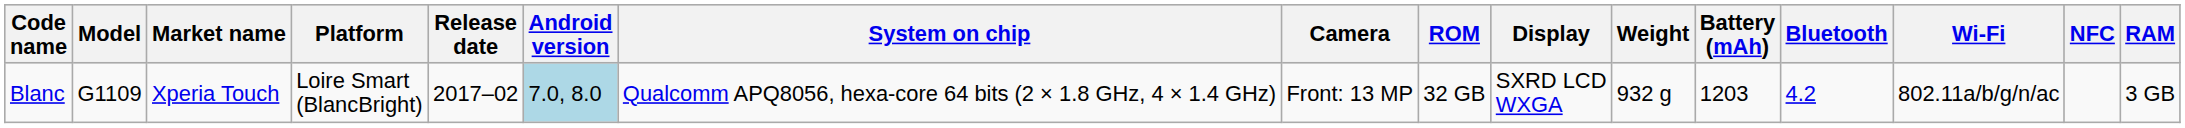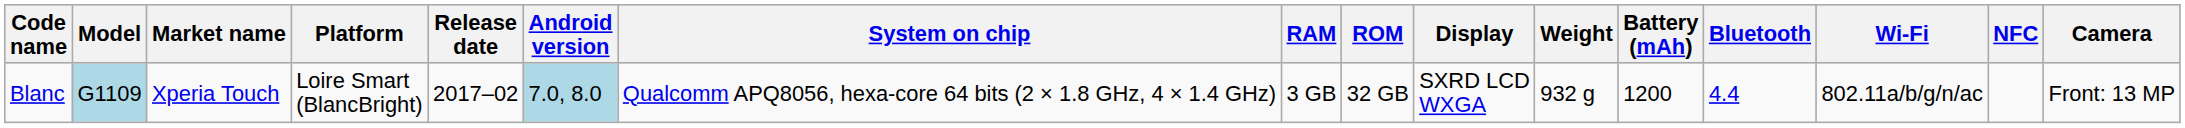 <table class="wikitable sortable" style="font-size:85%;">
 <tr>
 <th>Code<br>name</th>
 <th>Model</th>
 <th>Market name</th>
 <th>Platform</th>
 <th>Release<br>date</th>
 <th><a href='#'>Android<br>version</a></th>
 <th><a href='#'>System on chip</a></th>
-<th>Camera</th>
+<th><a href='#'>RAM</a></th>
 <th><a href='#'>ROM</a></th>
 <th>Display</th>
 <th>Weight</th>
 <th>Battery<br>(<a href='#'>mAh</a>)</th>
 <th><a href='#'>Bluetooth</a></th>
 <th><a href='#'>Wi-Fi</a></th>
 <th><a href='#'>NFC</a></th>
-<th><a href='#'>RAM</a></th>
+<th>Camera</th>
 </tr>
 <tr>
 <td><a href='#'>Blanc</a></td>
-<td>G1109</td>
+<td style="background: lightblue;">G1109</td>
 <td><a href='#'>Xperia Touch</a></td>
 <td>Loire Smart<br>(BlancBright)</td>
 <td>2017–02</td>
 <td style="background: lightblue;">7.0, 8.0</td>
 <td><a href='#'>Qualcomm</a> APQ8056, hexa-core 64 bits (2 × 1.8 GHz, 4 × 1.4 GHz)</td>
-<td>Front: 13 MP</td>
+<td>3 GB</td>
 <td>32 GB</td>
 <td>SXRD LCD<br><a href='#'>WXGA</a></td>
 <td>932 g</td>
-<td>1203</td>
-<td><a href='#'>4.2</a></td>
+<td>1200</td>
+<td><a href='#'>4.4</a></td>
 <td>802.11a/b/g/n/ac</td>
 <td></td>
-<td>3 GB</td>
+<td>Front: 13 MP</td>
 </tr>
 </table>
